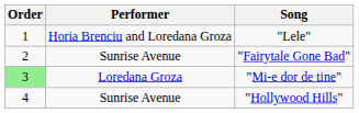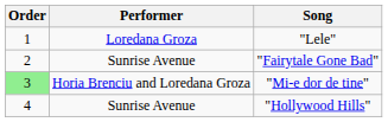 <table class="wikitable" style="text-align:center">
 <tr>
 <th>Order</th>
 <th>Performer</th>
 <th>Song</th>
 </tr>
 <tr>
 <td>1</td>
-<td><a href='#'>Horia Brenciu</a> and Loredana Groza</td>
+<td><a href='#'>Loredana Groza</a></td>
 <td>"Lele"</td>
 </tr>
 <tr>
 <td>2</td>
 <td>Sunrise Avenue</td>
 <td>"<a href='#'>Fairytale Gone Bad</a>"</td>
 </tr>
 <tr>
 <td style="background: lightgreen;">3</td>
-<td><a href='#'>Loredana Groza</a></td>
+<td><a href='#'>Horia Brenciu</a> and Loredana Groza</td>
 <td>"<a href='#'>Mi-e dor de tine</a>"</td>
 </tr>
 <tr>
 <td>4</td>
 <td>Sunrise Avenue</td>
 <td>"<a href='#'>Hollywood Hills</a>"</td>
 </tr>
 </table>
